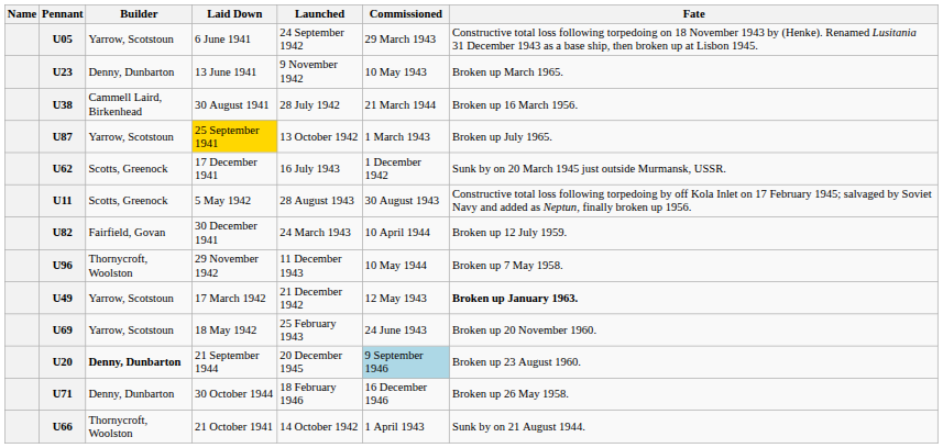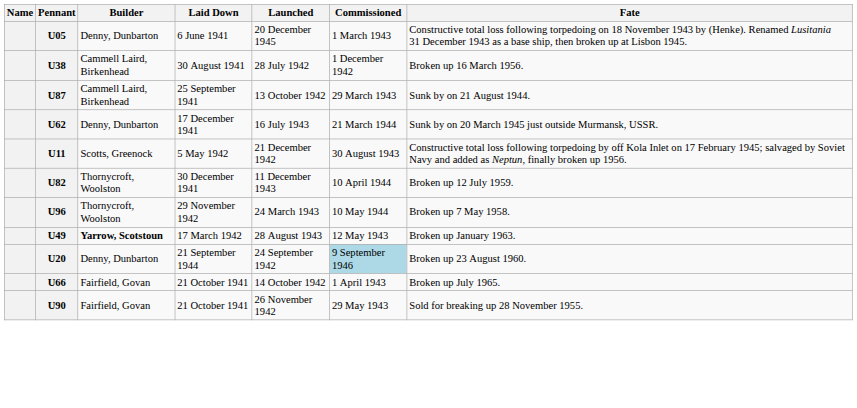 <table class="wikitable sortable plainrowheaders" style="font-size:97%;">
 <tr>
 <th scope="col">Name</th>
 <th scope="col">Pennant</th>
 <th scope="col">Builder</th>
 <th scope="col">Laid Down</th>
 <th scope="col">Launched</th>
 <th scope="col">Commissioned</th>
 <th scope="col">Fate</th>
 </tr>
 <tr>
 <th scope="row"></th>
 <th scope="row">U05</th>
-<td>Yarrow, Scotstoun</td>
+<td>Denny, Dunbarton</td>
 <td>6 June 1941</td>
-<td>24 September 1942</td>
-<td>29 March 1943</td>
+<td>20 December 1945</td>
+<td>1 March 1943</td>
 <td>Constructive total loss following torpedoing on 18 November 1943 by  (Henke). Renamed <em>Lusitania</em> 31 December 1943 as a base ship, then broken up at Lisbon 1945.</td>
-</tr>
-<tr>
-<th scope="row"></th>
-<th scope="row">U23</th>
-<td>Denny, Dunbarton</td>
-<td>13 June 1941</td>
-<td>9 November 1942</td>
-<td>10 May 1943</td>
-<td>Broken up March 1965.</td>
 </tr>
 <tr>
 <th scope="row"></th>
 <th scope="row">U38</th>
 <td>Cammell Laird, Birkenhead</td>
 <td>30 August 1941</td>
 <td>28 July 1942</td>
-<td>21 March 1944</td>
+<td>1 December 1942</td>
 <td>Broken up 16 March 1956.</td>
 </tr>
 <tr>
 <th scope="row"></th>
 <th scope="row">U87</th>
-<td>Yarrow, Scotstoun</td>
-<td style="background: gold;">25 September 1941</td>
+<td>Cammell Laird, Birkenhead</td>
+<td>25 September 1941</td>
 <td>13 October 1942</td>
-<td>1 March 1943</td>
-<td>Broken up July 1965.</td>
+<td>29 March 1943</td>
+<td>Sunk by  on 21 August 1944.</td>
 </tr>
 <tr>
 <th scope="row"></th>
 <th scope="row">U62</th>
-<td>Scotts, Greenock</td>
+<td>Denny, Dunbarton</td>
 <td>17 December 1941</td>
 <td>16 July 1943</td>
-<td>1 December 1942</td>
+<td>21 March 1944</td>
 <td>Sunk by  on 20 March 1945 just outside Murmansk, USSR.</td>
 </tr>
 <tr>
 <th scope="row"></th>
 <th scope="row">U11</th>
 <td>Scotts, Greenock</td>
 <td>5 May 1942</td>
-<td>28 August 1943</td>
+<td>21 December 1942</td>
 <td>30 August 1943</td>
 <td>Constructive total loss following torpedoing by  off Kola Inlet on 17 February 1945; salvaged by Soviet Navy and added as <em>Neptun</em>, finally broken up 1956.</td>
 </tr>
 <tr>
 <th scope="row"></th>
 <th scope="row">U82</th>
-<td>Fairfield, Govan</td>
+<td>Thornycroft, Woolston</td>
 <td>30 December 1941</td>
-<td>24 March 1943</td>
+<td>11 December 1943</td>
 <td>10 April 1944</td>
 <td>Broken up 12 July 1959.</td>
 </tr>
 <tr>
 <th scope="row"></th>
 <th scope="row">U96</th>
 <td>Thornycroft, Woolston</td>
 <td>29 November 1942</td>
-<td>11 December 1943</td>
+<td>24 March 1943</td>
 <td>10 May 1944</td>
 <td>Broken up 7 May 1958.</td>
 </tr>
 <tr>
 <th scope="row"></th>
 <th scope="row">U49</th>
-<td>Yarrow, Scotstoun</td>
+<td><strong>Yarrow, Scotstoun</strong></td>
 <td>17 March 1942</td>
-<td>21 December 1942</td>
+<td>28 August 1943</td>
 <td>12 May 1943</td>
-<td><strong>Broken up January 1963.</strong></td>
-</tr>
-<tr>
-<th scope="row"></th>
-<th scope="row">U69</th>
-<td>Yarrow, Scotstoun</td>
-<td>18 May 1942</td>
-<td>25 February 1943</td>
-<td>24 June 1943</td>
-<td>Broken up 20 November 1960.</td>
+<td>Broken up January 1963.</td>
 </tr>
 <tr>
 <th scope="row"></th>
 <th scope="row">U20</th>
-<td><strong>Denny, Dunbarton</strong></td>
+<td>Denny, Dunbarton</td>
 <td>21 September 1944</td>
-<td>20 December 1945</td>
+<td>24 September 1942</td>
 <td style="background: lightblue;">9 September 1946</td>
 <td>Broken up 23 August 1960.</td>
 </tr>
 <tr>
 <th scope="row"></th>
-<th scope="row">U71</th>
-<td>Denny, Dunbarton</td>
-<td>30 October 1944</td>
-<td>18 February 1946</td>
-<td>16 December 1946</td>
-<td>Broken up 26 May 1958.</td>
+<th scope="row">U66</th>
+<td>Fairfield, Govan</td>
+<td>21 October 1941</td>
+<td>14 October 1942</td>
+<td>1 April 1943</td>
+<td>Broken up July 1965.</td>
 </tr>
 <tr>
 <th scope="row"></th>
-<th scope="row">U66</th>
-<td>Thornycroft, Woolston</td>
+<th scope="row">U90</th>
+<td>Fairfield, Govan</td>
 <td>21 October 1941</td>
-<td>14 October 1942</td>
-<td>1 April 1943</td>
-<td>Sunk by  on 21 August 1944.</td>
+<td>26 November 1942</td>
+<td>29 May 1943</td>
+<td>Sold for breaking up 28 November 1955.</td>
 </tr>
 </table>
